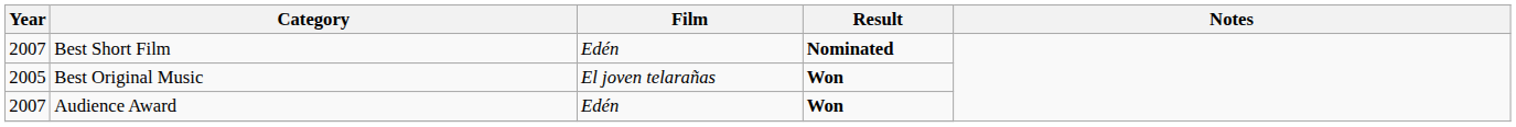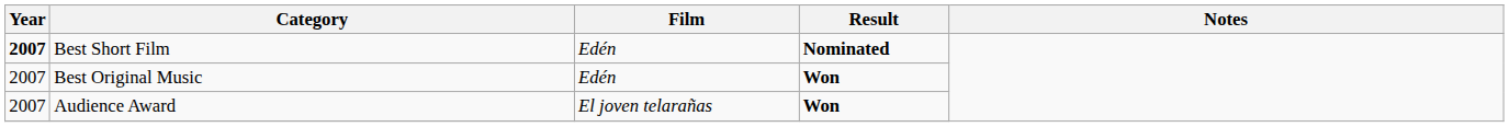 <table class="wikitable">
 <tr>
 <th width="3%">Year</th>
 <th width="35%">Category</th>
 <th width="15%">Film</th>
 <th width="10%">Result</th>
 <th width="37%">Notes</th>
 </tr>
 <tr>
-<td>2007</td>
+<td><strong>2007</strong></td>
 <td>Best Short Film</td>
 <td><em>Edén</em></td>
 <td><strong>Nominated</strong></td>
 </tr>
 <tr>
-<td>2005</td>
+<td>2007</td>
 <td>Best Original Music</td>
-<td><em>El joven telarañas</em></td>
+<td><em>Edén</em></td>
 <td><strong>Won</strong></td>
 </tr>
 <tr>
 <td>2007</td>
 <td>Audience Award</td>
-<td><em>Edén</em></td>
+<td><em>El joven telarañas</em></td>
 <td><strong>Won</strong></td>
 </tr>
 <tr>
 </tr>
 </table>
